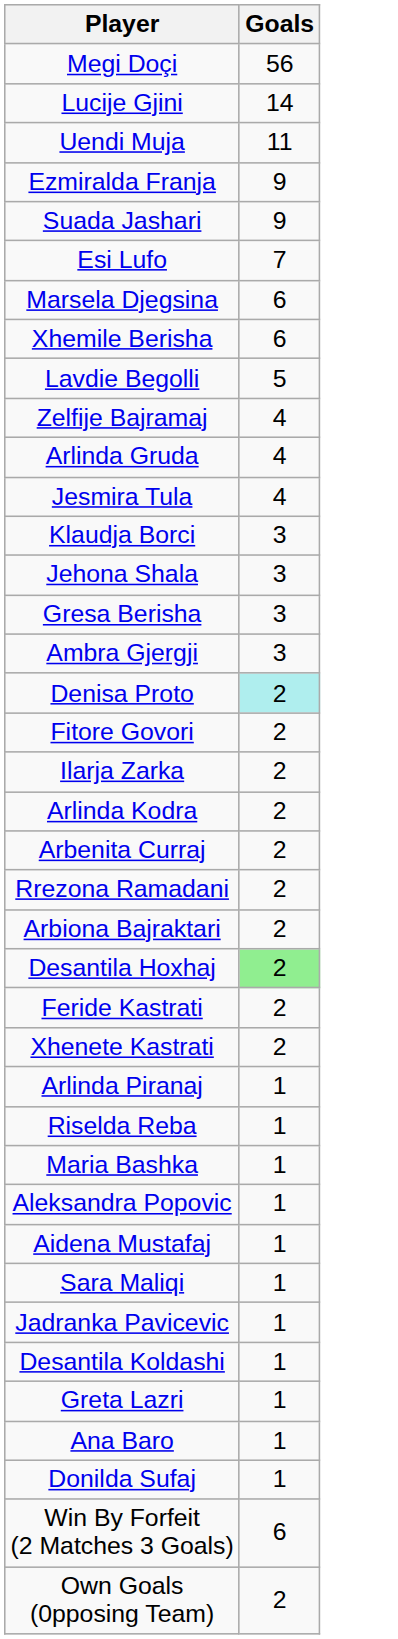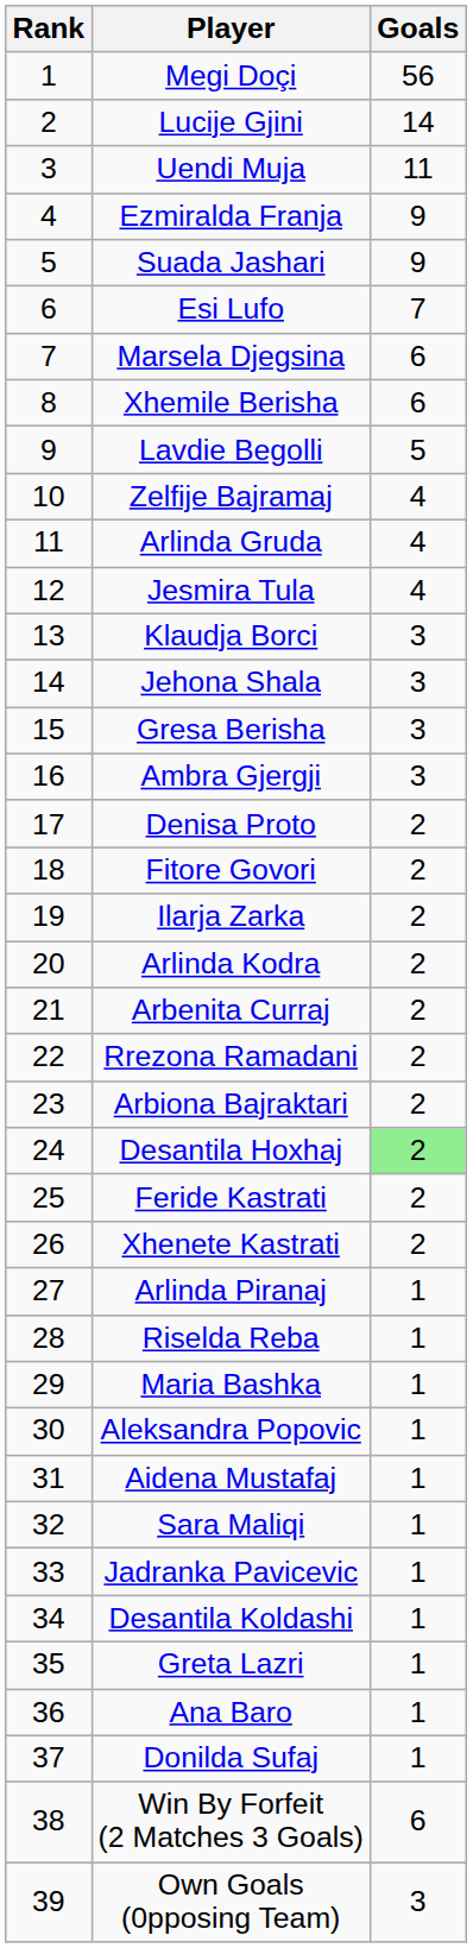 <table class="wikitable sortable" style="text-align: center;">
 <tr>
+<th>Rank</th>
 <th>Player</th>
 <th>Goals</th>
 </tr>
 <tr>
+<td rowspan=1>1</td>
 <td><a href='#'>Megi Doçi</a></td>
 <td>56</td>
 </tr>
 <tr>
+<td rowspan=1>2</td>
 <td><a href='#'>Lucije Gjini</a></td>
 <td>14</td>
 </tr>
 <tr>
+<td rowspan=1>3</td>
 <td><a href='#'>Uendi Muja</a></td>
 <td>11</td>
 </tr>
 <tr>
+<td rowspan=1>4</td>
 <td><a href='#'>Ezmiralda Franja</a></td>
 <td>9</td>
 </tr>
 <tr>
+<td rowspan=1>5</td>
 <td><a href='#'>Suada Jashari</a></td>
 <td>9</td>
 </tr>
 <tr>
+<td rowspan=1>6</td>
 <td><a href='#'>Esi Lufo</a></td>
 <td>7</td>
 </tr>
 <tr>
+<td rowspan=1>7</td>
 <td><a href='#'>Marsela Djegsina</a></td>
 <td>6</td>
 </tr>
 <tr>
+<td rowspan=1>8</td>
 <td><a href='#'>Xhemile Berisha</a></td>
 <td>6</td>
 </tr>
 <tr>
+<td rowspan=1>9</td>
 <td><a href='#'>Lavdie Begolli</a></td>
 <td>5</td>
 </tr>
 <tr>
+<td rowspan=1>10</td>
 <td><a href='#'>Zelfije Bajramaj</a></td>
 <td>4</td>
 </tr>
 <tr>
+<td rowspan=1>11</td>
 <td><a href='#'>Arlinda Gruda</a></td>
 <td>4</td>
 </tr>
 <tr>
+<td rowspan=1>12</td>
 <td><a href='#'>Jesmira Tula</a></td>
 <td>4</td>
 </tr>
 <tr>
+<td rowspan=1>13</td>
 <td><a href='#'>Klaudja Borci</a></td>
 <td>3</td>
 </tr>
 <tr>
+<td rowspan=1>14</td>
 <td><a href='#'>Jehona Shala</a></td>
 <td>3</td>
 </tr>
 <tr>
+<td rowspan=1>15</td>
 <td><a href='#'>Gresa Berisha</a></td>
 <td>3</td>
 </tr>
 <tr>
+<td rowspan=1>16</td>
 <td><a href='#'>Ambra Gjergji</a></td>
 <td>3</td>
 </tr>
 <tr>
+<td rowspan=1>17</td>
 <td><a href='#'>Denisa Proto</a></td>
-<td style="background: paleturquoise;">2</td>
+<td>2</td>
 </tr>
 <tr>
+<td rowspan=1>18</td>
 <td><a href='#'>Fitore Govori</a></td>
 <td>2</td>
 </tr>
 <tr>
+<td rowspan=1>19</td>
 <td><a href='#'>Ilarja Zarka</a></td>
 <td>2</td>
 </tr>
 <tr>
+<td rowspan=1>20</td>
 <td><a href='#'>Arlinda Kodra</a></td>
 <td>2</td>
 </tr>
 <tr>
+<td rowspan=1>21</td>
 <td><a href='#'>Arbenita Curraj</a></td>
 <td>2</td>
 </tr>
 <tr>
+<td rowspan=1>22</td>
 <td><a href='#'>Rrezona Ramadani</a></td>
 <td>2</td>
 </tr>
 <tr>
+<td rowspan=1>23</td>
 <td><a href='#'>Arbiona Bajraktari</a></td>
 <td>2</td>
 </tr>
 <tr>
+<td rowspan=1>24</td>
 <td><a href='#'>Desantila Hoxhaj</a></td>
 <td style="background: lightgreen;">2</td>
 </tr>
 <tr>
+<td rowspan=1>25</td>
 <td><a href='#'>Feride Kastrati</a></td>
 <td>2</td>
 </tr>
 <tr>
+<td rowspan=1>26</td>
 <td><a href='#'>Xhenete Kastrati</a></td>
 <td>2</td>
 </tr>
 <tr>
+<td rowspan=1>27</td>
 <td><a href='#'>Arlinda Piranaj</a></td>
 <td>1</td>
 </tr>
 <tr>
+<td rowspan=1>28</td>
 <td><a href='#'>Riselda Reba</a></td>
 <td>1</td>
 </tr>
 <tr>
+<td rowspan=1>29</td>
 <td><a href='#'>Maria Bashka</a></td>
 <td>1</td>
 </tr>
 <tr>
+<td rowspan=1>30</td>
 <td><a href='#'>Aleksandra Popovic</a></td>
 <td>1</td>
 </tr>
 <tr>
+<td rowspan=1>31</td>
 <td><a href='#'>Aidena Mustafaj</a></td>
 <td>1</td>
 </tr>
 <tr>
+<td rowspan=1>32</td>
 <td><a href='#'>Sara Maliqi</a></td>
 <td>1</td>
 </tr>
 <tr>
+<td rowspan=1>33</td>
 <td><a href='#'>Jadranka Pavicevic</a></td>
 <td>1</td>
 </tr>
 <tr>
+<td rowspan=1>34</td>
 <td><a href='#'>Desantila Koldashi</a></td>
 <td>1</td>
 </tr>
 <tr>
+<td rowspan=1>35</td>
 <td><a href='#'>Greta Lazri</a></td>
 <td>1</td>
 </tr>
 <tr>
+<td rowspan=1>36</td>
 <td><a href='#'>Ana Baro</a></td>
 <td>1</td>
 </tr>
 <tr>
+<td rowspan=1>37</td>
 <td><a href='#'>Donilda Sufaj</a></td>
 <td>1</td>
 </tr>
 <tr>
+<td rowspan=1>38</td>
 <td>Win By Forfeit<br>(2 Matches 3 Goals)</td>
 <td>6</td>
 </tr>
 <tr>
+<td rowspan=1>39</td>
 <td>Own Goals<br>(0pposing Team)</td>
-<td>2</td>
+<td>3</td>
 </tr>
 </table>
